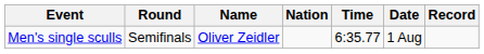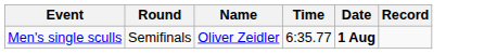 <table class="wikitable">
 <tr>
 <th>Event</th>
 <th>Round</th>
 <th>Name</th>
-<th>Nation</th>
 <th>Time</th>
 <th>Date</th>
 <th>Record</th>
 </tr>
 <tr>
 <td><a href='#'>Men's single sculls</a></td>
 <td>Semifinals</td>
 <td><a href='#'>Oliver Zeidler</a></td>
-<td></td>
 <td>6:35.77</td>
-<td>1 Aug</td>
+<td><strong>1 Aug</strong></td>
 <td><strong><a href='#'></a></strong></td>
 </tr>
 </table>
